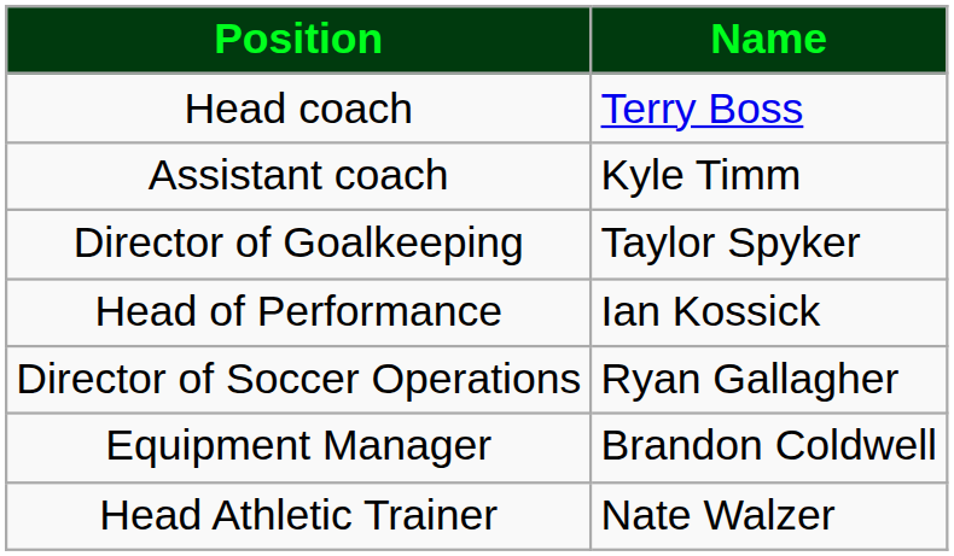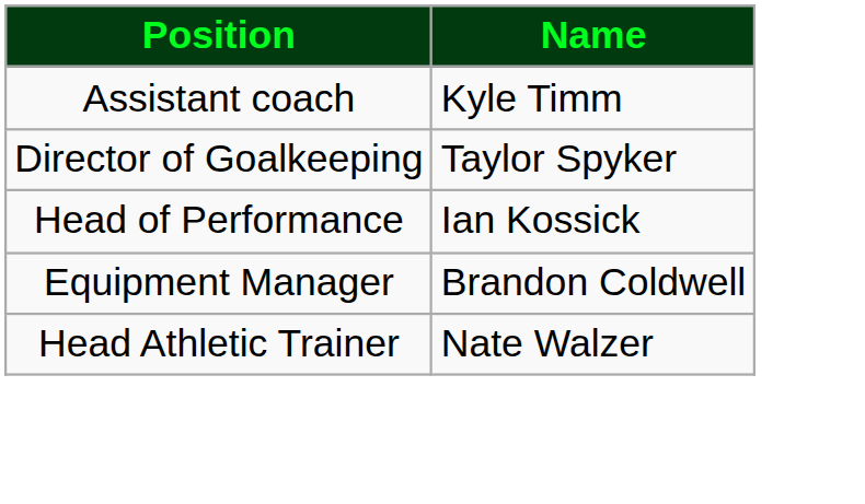 <table class="wikitable" style="text-align:center;">
 <tr>
 <th style="background:#003a0e; color:#00FE1E;"; border:2px solid #5FAFE4;>Position</th>
 <th style="background:#003a0e; color:#00FE1E;"; border:2px solid #5FAFE4;>Name</th>
-</tr>
-<tr>
-<td>Head coach</td>
-<td align=left> <a href='#'>Terry Boss</a></td>
 </tr>
 <tr>
 <td>Assistant coach</td>
 <td align=left> Kyle Timm</td>
 </tr>
 <tr>
 <td>Director of Goalkeeping</td>
 <td align=left> Taylor Spyker</td>
 </tr>
 <tr>
 <td>Head of Performance</td>
 <td align=left> Ian Kossick</td>
 </tr>
 <tr>
-<td>Director of Soccer Operations</td>
-<td align=left> Ryan Gallagher</td>
-</tr>
-<tr>
 <td>Equipment Manager</td>
 <td align=left> Brandon Coldwell</td>
 </tr>
 <tr>
 <td>Head Athletic Trainer</td>
 <td align=left> Nate Walzer</td>
 </tr>
 </table>
